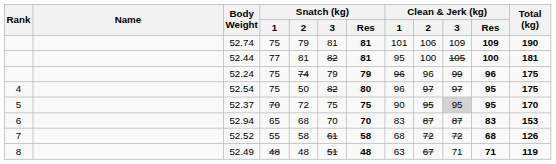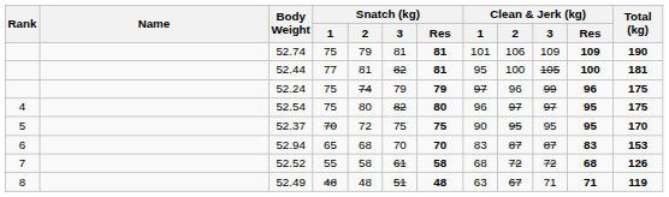 <table class = "wikitable" style="text-align:center;">
 <tr>
 <th rowspan=2>Rank</th>
 <th rowspan=2 width=305>Name</th>
 <th rowspan=2 width=50>Body Weight</th>
 <th colspan=4>Snatch (kg)</th>
 <th colspan=4>Clean & Jerk (kg)</th>
 <th rowspan=2 width=60>Total (kg)</th>
 </tr>
 <tr>
 <th width=40>1</th>
 <th width=40>2</th>
 <th width=40>3</th>
 <th width=55>Res</th>
 <th width=40>1</th>
 <th width=40>2</th>
 <th width=40>3</th>
 <th width=55>Res</th>
 </tr>
 <tr>
 <td></td>
 <td align=left></td>
 <td>52.74</td>
 <td>75</td>
 <td>79</td>
 <td>81</td>
 <td><strong>81</strong></td>
 <td>101</td>
 <td>106</td>
 <td>109</td>
 <td><strong>109</strong></td>
 <td><strong>190</strong></td>
 </tr>
 <tr>
 <td></td>
 <td align=left></td>
 <td>52.44</td>
 <td>77</td>
 <td>81</td>
 <td><s>82</s></td>
 <td><strong>81</strong></td>
 <td>95</td>
 <td>100</td>
 <td><s>105</s></td>
 <td><strong>100</strong></td>
 <td><strong>181</strong></td>
 </tr>
 <tr>
 <td></td>
 <td align=left></td>
 <td>52.24</td>
 <td>75</td>
 <td><s>74</s></td>
 <td>79</td>
 <td><strong>79</strong></td>
-<td><s>96</s></td>
+<td><s>97</s></td>
 <td>96</td>
 <td><s>99</s></td>
 <td><strong>96</strong></td>
 <td><strong>175</strong></td>
 </tr>
 <tr>
 <td>4</td>
 <td align=left></td>
 <td>52.54</td>
 <td>75</td>
-<td>50</td>
+<td>80</td>
 <td><s>82</s></td>
 <td><strong>80</strong></td>
 <td>96</td>
 <td><s>97</s></td>
 <td><s>97</s></td>
 <td><strong>95</strong></td>
 <td><strong>175</strong></td>
 </tr>
 <tr>
 <td>5</td>
 <td align=left></td>
 <td>52.37</td>
 <td><s>70</s></td>
 <td>72</td>
 <td>75</td>
 <td><strong>75</strong></td>
 <td>90</td>
 <td><s>95</s></td>
-<td style="background: lightgrey;">95</td>
+<td>95</td>
 <td><strong>95</strong></td>
 <td><strong>170</strong></td>
 </tr>
 <tr>
 <td>6</td>
 <td align=left></td>
 <td>52.94</td>
 <td>65</td>
 <td>68</td>
 <td>70</td>
 <td><strong>70</strong></td>
 <td>83</td>
 <td><s>87</s></td>
 <td><s>87</s></td>
 <td><strong>83</strong></td>
 <td><strong>153</strong></td>
 </tr>
 <tr>
 <td>7</td>
 <td align=left></td>
 <td>52.52</td>
 <td>55</td>
 <td>58</td>
 <td><s>61</s></td>
 <td><strong>58</strong></td>
 <td>68</td>
 <td><s>72</s></td>
 <td><s>72</s></td>
 <td><strong>68</strong></td>
 <td><strong>126</strong></td>
 </tr>
 <tr>
 <td>8</td>
 <td align=left></td>
 <td>52.49</td>
 <td><s>48</s></td>
 <td>48</td>
 <td><s>51</s></td>
 <td><strong>48</strong></td>
 <td>63</td>
 <td><s>67</s></td>
 <td>71</td>
 <td><strong>71</strong></td>
 <td><strong>119</strong></td>
 </tr>
 </table>
